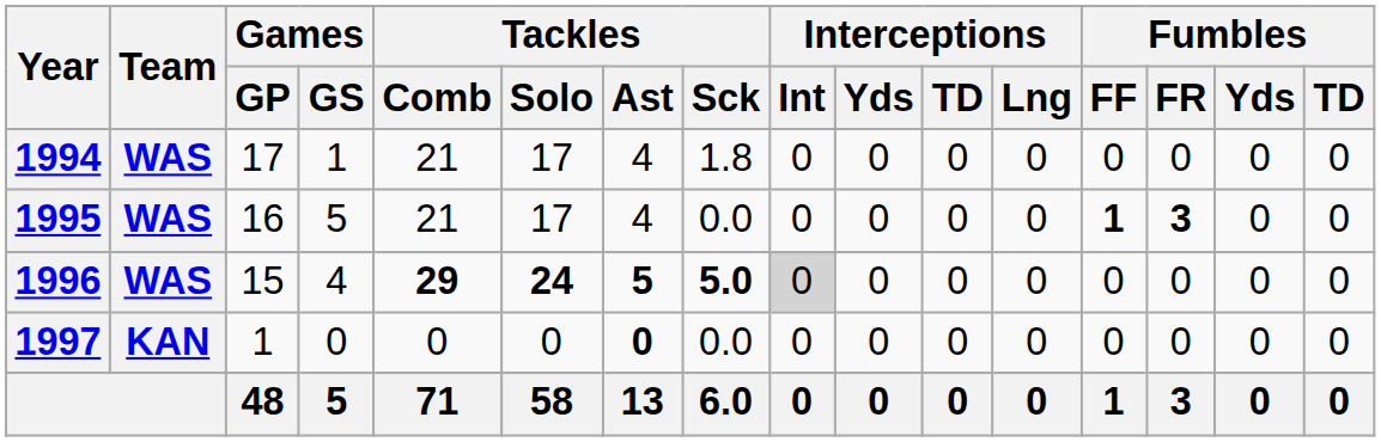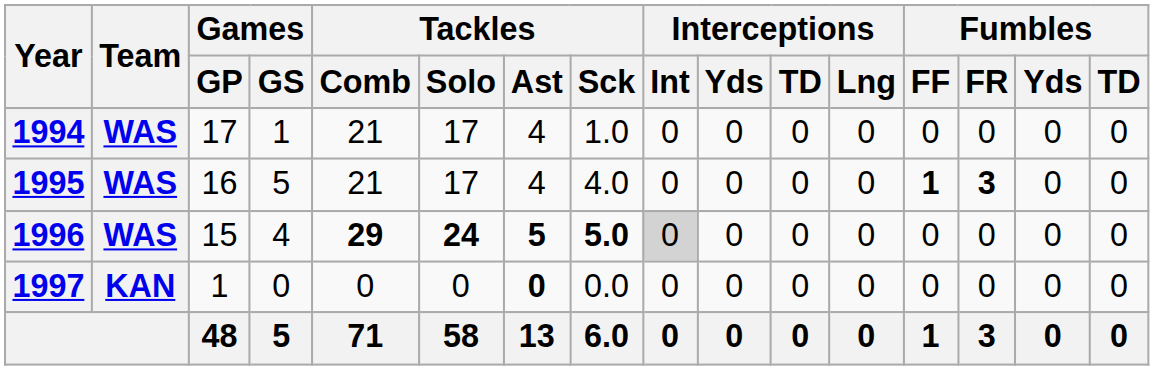 <table class="wikitable" style="text-align:center">
 <tr>
 <th rowspan="2">Year</th>
 <th rowspan="2">Team</th>
 <th colspan="2">Games</th>
 <th colspan="4">Tackles</th>
 <th colspan="4">Interceptions</th>
 <th colspan="4">Fumbles</th>
 </tr>
 <tr>
 <th>GP</th>
 <th>GS</th>
 <th>Comb</th>
 <th>Solo</th>
 <th>Ast</th>
 <th>Sck</th>
 <th>Int</th>
 <th>Yds</th>
 <th>TD</th>
 <th>Lng</th>
 <th>FF</th>
 <th>FR</th>
 <th>Yds</th>
 <th>TD</th>
 </tr>
 <tr>
 <th><a href='#'>1994</a></th>
 <th><a href='#'>WAS</a></th>
 <td>17</td>
 <td>1</td>
 <td>21</td>
 <td>17</td>
 <td>4</td>
-<td>1.8</td>
+<td>1.0</td>
 <td>0</td>
 <td>0</td>
 <td>0</td>
 <td>0</td>
 <td>0</td>
 <td>0</td>
 <td>0</td>
 <td>0</td>
 </tr>
 <tr>
 <th><a href='#'>1995</a></th>
 <th><a href='#'>WAS</a></th>
 <td>16</td>
 <td>5</td>
 <td>21</td>
 <td>17</td>
 <td>4</td>
-<td>0.0</td>
+<td>4.0</td>
 <td>0</td>
 <td>0</td>
 <td>0</td>
 <td>0</td>
 <td><strong>1</strong></td>
 <td><strong>3</strong></td>
 <td>0</td>
 <td>0</td>
 </tr>
 <tr>
 <th><a href='#'>1996</a></th>
 <th><a href='#'>WAS</a></th>
 <td>15</td>
 <td>4</td>
 <td><strong>29</strong></td>
 <td><strong>24</strong></td>
 <td><strong>5</strong></td>
 <td><strong>5.0</strong></td>
 <td style="background: lightgrey;">0</td>
 <td>0</td>
 <td>0</td>
 <td>0</td>
 <td>0</td>
 <td>0</td>
 <td>0</td>
 <td>0</td>
 </tr>
 <tr>
 <th><a href='#'>1997</a></th>
 <th><a href='#'>KAN</a></th>
 <td>1</td>
 <td>0</td>
 <td>0</td>
 <td>0</td>
 <td><strong>0</strong></td>
 <td>0.0</td>
 <td>0</td>
 <td>0</td>
 <td>0</td>
 <td>0</td>
 <td>0</td>
 <td>0</td>
 <td>0</td>
 <td>0</td>
 </tr>
 <tr>
 <th colspan="2"></th>
 <th>48</th>
 <th>5</th>
 <th>71</th>
 <th>58</th>
 <th>13</th>
 <th>6.0</th>
 <th>0</th>
 <th>0</th>
 <th>0</th>
 <th>0</th>
 <th>1</th>
 <th>3</th>
 <th>0</th>
 <th>0</th>
 </tr>
 </table>
